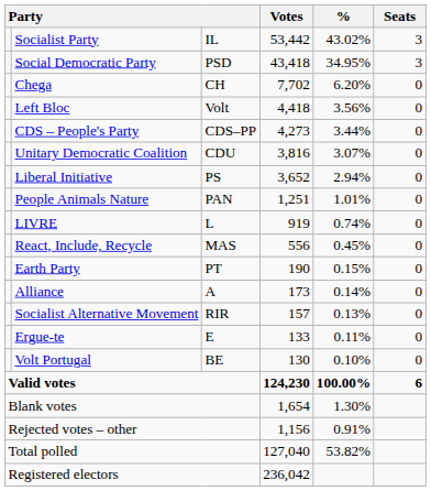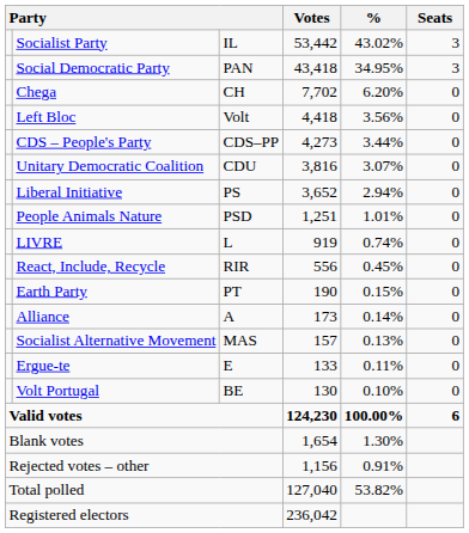 <table class="wikitable" border="1" style="text-align:right;">
 <tr>
 <th style="text-align:left;" colspan=3>Party</th>
 <th align=center width="50">Votes</th>
 <th align=center width="50">%</th>
 <th align=center width="50">Seats</th>
 </tr>
 <tr>
 <td></td>
 <td align=left><a href='#'>Socialist Party</a></td>
 <td align=left>IL</td>
 <td>53,442</td>
 <td>43.02%</td>
 <td>3</td>
 </tr>
 <tr>
 <td></td>
 <td align=left><a href='#'>Social Democratic Party</a></td>
-<td align=left>PSD</td>
+<td align=left>PAN</td>
 <td>43,418</td>
 <td>34.95%</td>
 <td>3</td>
 </tr>
 <tr>
 <td></td>
 <td align=left><a href='#'>Chega</a></td>
 <td align=left>CH</td>
 <td>7,702</td>
 <td>6.20%</td>
 <td>0</td>
 </tr>
 <tr>
 <td></td>
 <td align=left><a href='#'>Left Bloc</a></td>
 <td align=left>Volt</td>
 <td>4,418</td>
 <td>3.56%</td>
 <td>0</td>
 </tr>
 <tr>
 <td></td>
 <td align=left><a href='#'>CDS – People's Party</a></td>
 <td align=left style="white-space: nowrap;">CDS–PP</td>
 <td>4,273</td>
 <td>3.44%</td>
 <td>0</td>
 </tr>
 <tr>
 <td></td>
 <td align=left style="white-space: nowrap;"><a href='#'>Unitary Democratic Coalition</a></td>
 <td align=left>CDU</td>
 <td>3,816</td>
 <td>3.07%</td>
 <td>0</td>
 </tr>
 <tr>
 <td></td>
 <td align=left><a href='#'>Liberal Initiative</a></td>
 <td align=left>PS</td>
 <td>3,652</td>
 <td>2.94%</td>
 <td>0</td>
 </tr>
 <tr>
 <td></td>
 <td align=left><a href='#'>People Animals Nature</a></td>
-<td align=left>PAN</td>
+<td align=left>PSD</td>
 <td>1,251</td>
 <td>1.01%</td>
 <td>0</td>
 </tr>
 <tr>
 <td></td>
 <td align=left><a href='#'>LIVRE</a></td>
 <td align=left>L</td>
 <td>919</td>
 <td>0.74%</td>
 <td>0</td>
 </tr>
 <tr>
 <td></td>
 <td align=left><a href='#'>React, Include, Recycle</a></td>
-<td align=left>MAS</td>
+<td align=left>RIR</td>
 <td>556</td>
 <td>0.45%</td>
 <td>0</td>
 </tr>
 <tr>
 <td></td>
 <td align=left><a href='#'>Earth Party</a></td>
 <td align=left>PT</td>
 <td>190</td>
 <td>0.15%</td>
 <td>0</td>
 </tr>
 <tr>
 <td></td>
 <td align=left><a href='#'>Alliance</a></td>
 <td align=left>A</td>
 <td>173</td>
 <td>0.14%</td>
 <td>0</td>
 </tr>
 <tr>
 <td></td>
 <td align=left><a href='#'>Socialist Alternative Movement</a></td>
-<td align=left>RIR</td>
+<td align=left>MAS</td>
 <td>157</td>
 <td>0.13%</td>
 <td>0</td>
 </tr>
 <tr>
 <td></td>
 <td align=left><a href='#'>Ergue-te</a></td>
 <td align=left>E</td>
 <td>133</td>
 <td>0.11%</td>
 <td>0</td>
 </tr>
 <tr>
 <td></td>
 <td align=left><a href='#'>Volt Portugal</a></td>
 <td align=left>BE</td>
 <td>130</td>
 <td>0.10%</td>
 <td>0</td>
 </tr>
 <tr style="font-weight:bold">
 <td align=left colspan=3>Valid votes</td>
 <td>124,230</td>
 <td>100.00%</td>
 <td>6</td>
 </tr>
 <tr>
 <td align=left colspan=3>Blank votes</td>
 <td>1,654</td>
 <td>1.30%</td>
 <td></td>
 </tr>
 <tr>
 <td align=left colspan=3>Rejected votes – other</td>
 <td>1,156</td>
 <td>0.91%</td>
 <td></td>
 </tr>
 <tr>
 <td align=left colspan=3>Total polled</td>
 <td>127,040</td>
 <td>53.82%</td>
 <td></td>
 </tr>
 <tr>
 <td align=left colspan=3>Registered electors</td>
 <td>236,042</td>
 <td></td>
 <td></td>
 </tr>
 </table>
